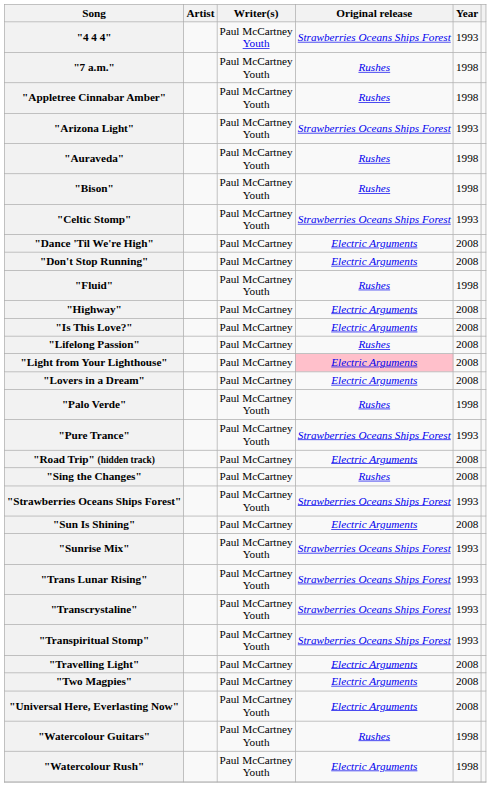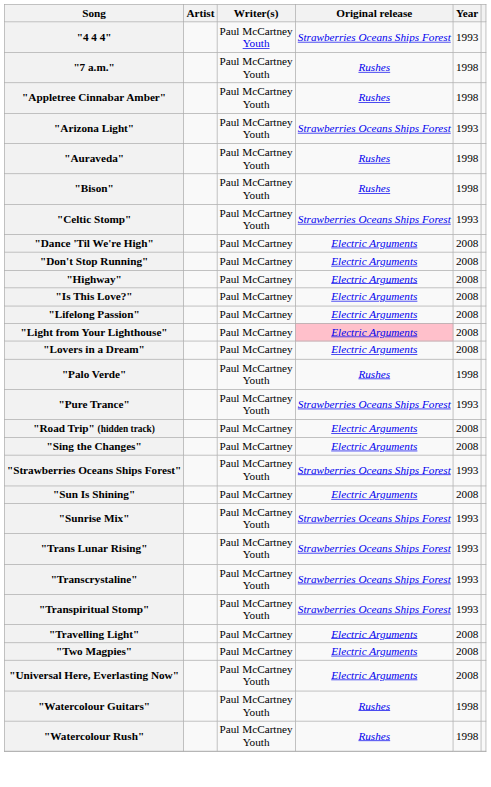 <table class="wikitable sortable plainrowheaders" style="text-align:center;">
 <tr>
 <th scope="col">Song</th>
 <th scope="col">Artist</th>
 <th scope="col" class="unsortable">Writer(s)</th>
 <th scope="col">Original release</th>
 <th scope="col">Year</th>
 <th scope="col" class="unsortable"></th>
 </tr>
 <tr>
 <th scope="row">"4 4 4"</th>
 <td></td>
 <td>Paul McCartney<br><a href='#'>Youth</a></td>
 <td><em><a href='#'>Strawberries Oceans Ships Forest</a></em></td>
 <td>1993</td>
 <td></td>
 </tr>
 <tr>
 <th scope="row">"7 a.m."</th>
 <td></td>
 <td>Paul McCartney<br>Youth</td>
 <td><em><a href='#'>Rushes</a></em></td>
 <td>1998</td>
 <td></td>
 </tr>
 <tr>
 <th scope="row">"Appletree Cinnabar Amber"</th>
 <td></td>
 <td>Paul McCartney<br>Youth</td>
 <td><em><a href='#'>Rushes</a></em></td>
 <td>1998</td>
 <td></td>
 </tr>
 <tr>
 <th scope="row">"Arizona Light"</th>
 <td></td>
 <td>Paul McCartney<br>Youth</td>
 <td><em><a href='#'>Strawberries Oceans Ships Forest</a></em></td>
 <td>1993</td>
 <td></td>
 </tr>
 <tr>
 <th scope="row">"Auraveda"</th>
 <td></td>
 <td>Paul McCartney<br>Youth</td>
 <td><em><a href='#'>Rushes</a></em></td>
 <td>1998</td>
 <td></td>
 </tr>
 <tr>
 <th scope="row">"Bison"</th>
 <td></td>
 <td>Paul McCartney<br>Youth</td>
 <td><em><a href='#'>Rushes</a></em></td>
 <td>1998</td>
 <td></td>
 </tr>
 <tr>
 <th scope="row">"Celtic Stomp"</th>
 <td></td>
 <td>Paul McCartney<br>Youth</td>
 <td><em><a href='#'>Strawberries Oceans Ships Forest</a></em></td>
 <td>1993</td>
 <td></td>
 </tr>
 <tr>
 <th scope="row">"Dance 'Til We're High"</th>
 <td></td>
 <td>Paul McCartney</td>
 <td><em><a href='#'>Electric Arguments</a></em></td>
 <td>2008</td>
 <td></td>
 </tr>
 <tr>
 <th scope="row">"Don't Stop Running"</th>
 <td></td>
 <td>Paul McCartney</td>
 <td><em><a href='#'>Electric Arguments</a></em></td>
 <td>2008</td>
 <td></td>
 </tr>
 <tr>
-<th scope="row">"Fluid"</th>
-<td></td>
-<td>Paul McCartney<br>Youth</td>
-<td><em><a href='#'>Rushes</a></em></td>
-<td>1998</td>
-<td></td>
-</tr>
-<tr>
 <th scope="row">"Highway"</th>
 <td></td>
 <td>Paul McCartney</td>
 <td><em><a href='#'>Electric Arguments</a></em></td>
 <td>2008</td>
 <td></td>
 </tr>
 <tr>
 <th scope="row">"Is This Love?"</th>
 <td></td>
 <td>Paul McCartney</td>
 <td><em><a href='#'>Electric Arguments</a></em></td>
 <td>2008</td>
 <td></td>
 </tr>
 <tr>
 <th scope="row">"Lifelong Passion"</th>
 <td></td>
 <td>Paul McCartney</td>
-<td><em><a href='#'>Rushes</a></em></td>
+<td><em><a href='#'>Electric Arguments</a></em></td>
 <td>2008</td>
 <td></td>
 </tr>
 <tr>
 <th scope="row">"Light from Your Lighthouse"</th>
 <td></td>
 <td>Paul McCartney</td>
 <td style="background: pink;"><em><a href='#'>Electric Arguments</a></em></td>
 <td>2008</td>
 <td></td>
 </tr>
 <tr>
 <th scope="row">"Lovers in a Dream"</th>
 <td></td>
 <td>Paul McCartney</td>
 <td><em><a href='#'>Electric Arguments</a></em></td>
 <td>2008</td>
 <td></td>
 </tr>
 <tr>
 <th scope="row">"Palo Verde"</th>
 <td></td>
 <td>Paul McCartney<br>Youth</td>
 <td><em><a href='#'>Rushes</a></em></td>
 <td>1998</td>
 <td></td>
 </tr>
 <tr>
 <th scope="row">"Pure Trance"</th>
 <td></td>
 <td>Paul McCartney<br>Youth</td>
 <td><em><a href='#'>Strawberries Oceans Ships Forest</a></em></td>
 <td>1993</td>
 <td></td>
 </tr>
 <tr>
 <th scope="row">"Road Trip" <small>(hidden track)</small></th>
 <td></td>
 <td>Paul McCartney</td>
 <td><em><a href='#'>Electric Arguments</a></em></td>
 <td>2008</td>
 <td></td>
 </tr>
 <tr>
 <th scope="row">"Sing the Changes"</th>
 <td></td>
 <td>Paul McCartney</td>
-<td><em><a href='#'>Rushes</a></em></td>
+<td><em><a href='#'>Electric Arguments</a></em></td>
 <td>2008</td>
 <td></td>
 </tr>
 <tr>
 <th scope="row">"Strawberries Oceans Ships Forest"</th>
 <td></td>
 <td>Paul McCartney<br>Youth</td>
 <td><em><a href='#'>Strawberries Oceans Ships Forest</a></em></td>
 <td>1993</td>
 <td></td>
 </tr>
 <tr>
 <th scope="row">"Sun Is Shining"</th>
 <td></td>
 <td>Paul McCartney</td>
 <td><em><a href='#'>Electric Arguments</a></em></td>
 <td>2008</td>
 <td></td>
 </tr>
 <tr>
 <th scope="row">"Sunrise Mix"</th>
 <td></td>
 <td>Paul McCartney<br>Youth</td>
 <td><em><a href='#'>Strawberries Oceans Ships Forest</a></em></td>
 <td>1993</td>
 <td></td>
 </tr>
 <tr>
 <th scope="row">"Trans Lunar Rising"</th>
 <td></td>
 <td>Paul McCartney<br>Youth</td>
 <td><em><a href='#'>Strawberries Oceans Ships Forest</a></em></td>
 <td>1993</td>
 <td></td>
 </tr>
 <tr>
 <th scope="row">"Transcrystaline"</th>
 <td></td>
 <td>Paul McCartney<br>Youth</td>
 <td><em><a href='#'>Strawberries Oceans Ships Forest</a></em></td>
 <td>1993</td>
 <td></td>
 </tr>
 <tr>
 <th scope="row">"Transpiritual Stomp"</th>
 <td></td>
 <td>Paul McCartney<br>Youth</td>
 <td><em><a href='#'>Strawberries Oceans Ships Forest</a></em></td>
 <td>1993</td>
 <td></td>
 </tr>
 <tr>
 <th scope="row">"Travelling Light"</th>
 <td></td>
 <td>Paul McCartney</td>
 <td><em><a href='#'>Electric Arguments</a></em></td>
 <td>2008</td>
 <td></td>
 </tr>
 <tr>
 <th scope="row">"Two Magpies"</th>
 <td></td>
 <td>Paul McCartney</td>
 <td><em><a href='#'>Electric Arguments</a></em></td>
 <td>2008</td>
 <td></td>
 </tr>
 <tr>
 <th scope="row">"Universal Here, Everlasting Now"</th>
 <td></td>
 <td>Paul McCartney<br>Youth</td>
 <td><em><a href='#'>Electric Arguments</a></em></td>
 <td>2008</td>
 <td></td>
 </tr>
 <tr>
 <th scope="row">"Watercolour Guitars"</th>
 <td></td>
 <td>Paul McCartney<br>Youth</td>
 <td><em><a href='#'>Rushes</a></em></td>
 <td>1998</td>
 <td></td>
 </tr>
 <tr>
 <th scope="row">"Watercolour Rush"</th>
 <td></td>
 <td>Paul McCartney<br>Youth</td>
-<td><em><a href='#'>Electric Arguments</a></em></td>
+<td><em><a href='#'>Rushes</a></em></td>
 <td>1998</td>
 <td></td>
 </tr>
 <tr>
 </tr>
 </table>
